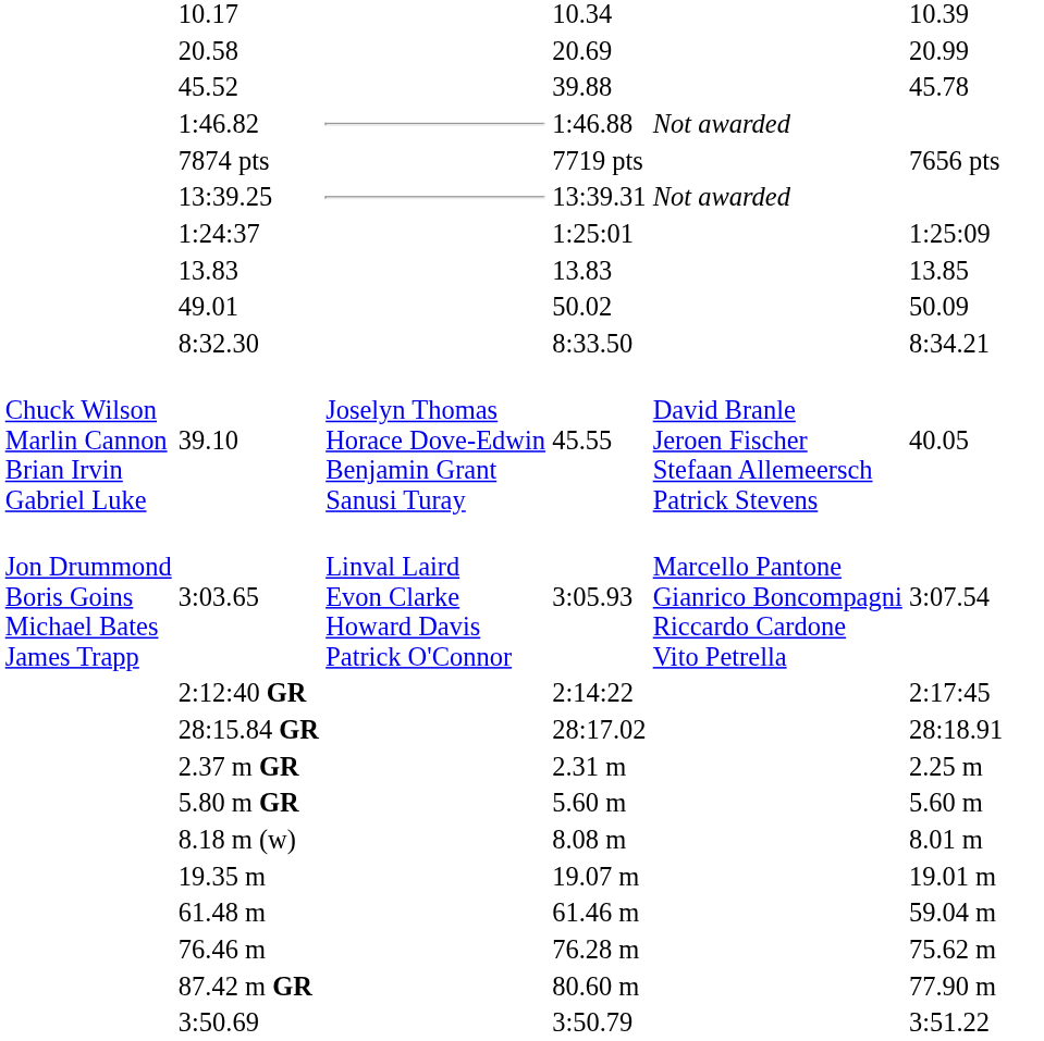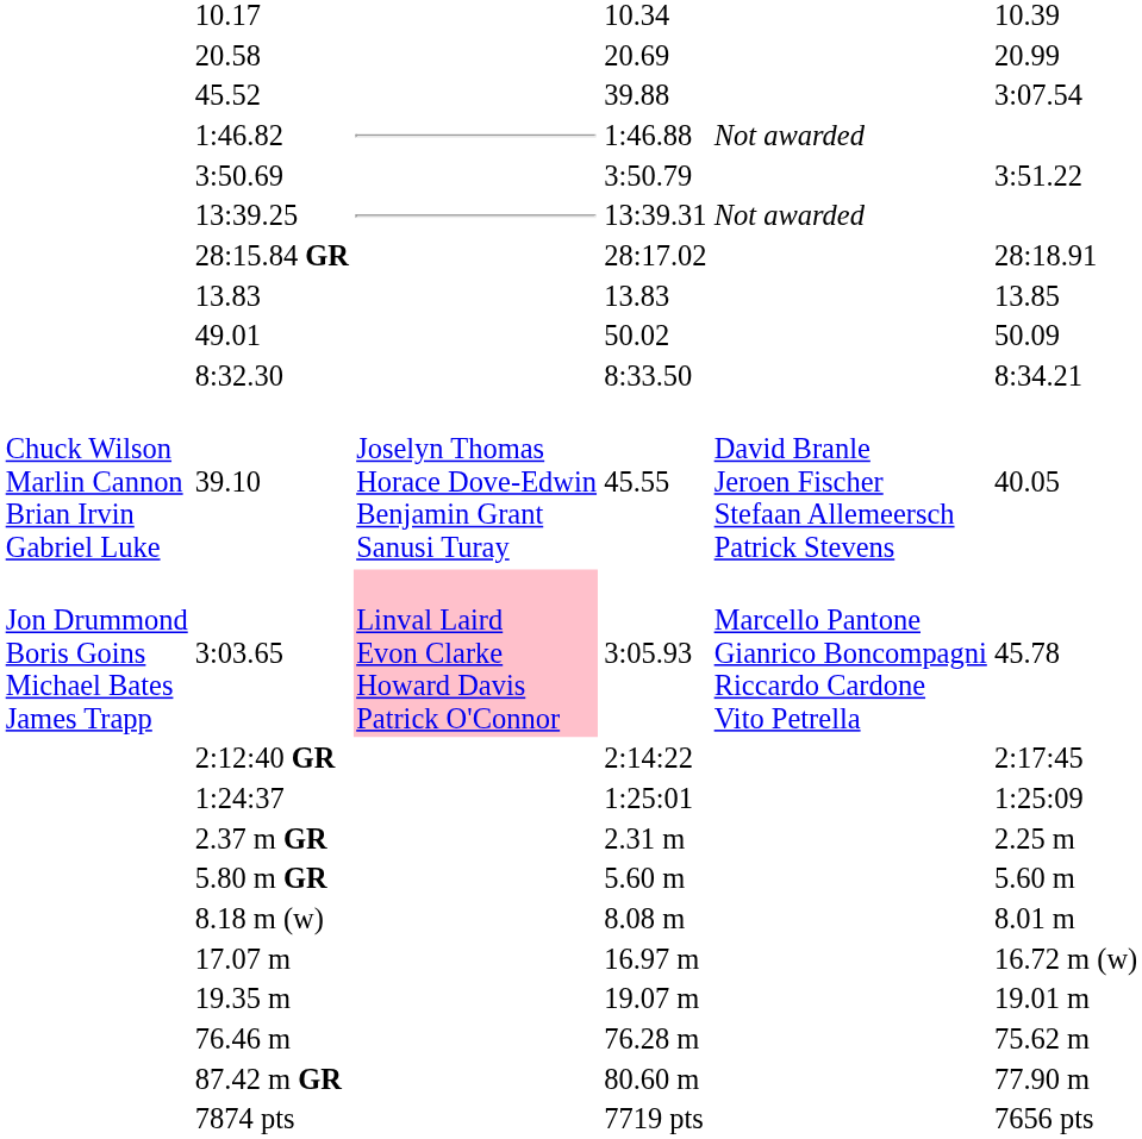 <table>
 <tr>
 <td></td>
 <td></td>
 <td>10.17</td>
 <td></td>
 <td>10.34</td>
 <td></td>
 <td>10.39</td>
 </tr>
 <tr>
 <td></td>
 <td></td>
 <td>20.58</td>
 <td></td>
 <td>20.69</td>
 <td></td>
 <td>20.99</td>
 </tr>
 <tr>
 <td></td>
 <td></td>
 <td>45.52</td>
 <td></td>
 <td>39.88</td>
 <td></td>
-<td>45.78</td>
+<td>3:07.54</td>
 </tr>
 <tr>
 <td></td>
 <td></td>
 <td>1:46.82</td>
 <td><hr></td>
 <td>1:46.88</td>
 <td colspan=2><em>Not awarded</em></td>
 </tr>
 <tr>
 <td></td>
 <td></td>
-<td>7874 pts</td>
+<td>3:50.69</td>
 <td></td>
-<td>7719 pts</td>
+<td>3:50.79</td>
 <td></td>
-<td>7656 pts</td>
+<td>3:51.22</td>
 </tr>
 <tr>
 <td></td>
 <td></td>
 <td>13:39.25</td>
 <td><hr></td>
 <td>13:39.31</td>
 <td colspan=2><em>Not awarded</em></td>
 </tr>
 <tr>
 <td></td>
 <td></td>
-<td>1:24:37</td>
+<td>28:15.84 <strong>GR</strong></td>
 <td></td>
-<td>1:25:01</td>
+<td>28:17.02</td>
 <td></td>
-<td>1:25:09</td>
+<td>28:18.91</td>
 </tr>
 <tr>
 <td></td>
 <td></td>
 <td>13.83</td>
 <td></td>
 <td>13.83</td>
 <td></td>
 <td>13.85</td>
 </tr>
 <tr>
 <td></td>
 <td></td>
 <td>49.01</td>
 <td></td>
 <td>50.02</td>
 <td></td>
 <td>50.09</td>
 </tr>
 <tr>
 <td></td>
 <td></td>
 <td>8:32.30</td>
 <td></td>
 <td>8:33.50</td>
 <td></td>
 <td>8:34.21</td>
 </tr>
 <tr>
 <td></td>
 <td><br><a href='#'>Chuck Wilson</a><br><a href='#'>Marlin Cannon</a><br><a href='#'>Brian Irvin</a><br><a href='#'>Gabriel Luke</a></td>
 <td>39.10</td>
 <td><br><a href='#'>Joselyn Thomas</a><br><a href='#'>Horace Dove-Edwin</a><br><a href='#'>Benjamin Grant</a><br><a href='#'>Sanusi Turay</a></td>
 <td>45.55</td>
 <td><br><a href='#'>David Branle</a><br><a href='#'>Jeroen Fischer</a><br><a href='#'>Stefaan Allemeersch</a><br><a href='#'>Patrick Stevens</a></td>
 <td>40.05</td>
 </tr>
 <tr>
 <td></td>
 <td><br><a href='#'>Jon Drummond</a><br><a href='#'>Boris Goins</a><br><a href='#'>Michael Bates</a><br><a href='#'>James Trapp</a></td>
 <td>3:03.65</td>
-<td><br><a href='#'>Linval Laird</a><br><a href='#'>Evon Clarke</a><br><a href='#'>Howard Davis</a><br><a href='#'>Patrick O'Connor</a></td>
+<td style="background: pink;"><br><a href='#'>Linval Laird</a><br><a href='#'>Evon Clarke</a><br><a href='#'>Howard Davis</a><br><a href='#'>Patrick O'Connor</a></td>
 <td>3:05.93</td>
 <td><br><a href='#'>Marcello Pantone</a><br><a href='#'>Gianrico Boncompagni</a><br><a href='#'>Riccardo Cardone</a><br><a href='#'>Vito Petrella</a></td>
-<td>3:07.54</td>
+<td>45.78</td>
 </tr>
 <tr>
 <td></td>
 <td></td>
 <td>2:12:40 <strong>GR</strong></td>
 <td></td>
 <td>2:14:22</td>
 <td></td>
 <td>2:17:45</td>
 </tr>
 <tr>
 <td></td>
 <td></td>
-<td>28:15.84 <strong>GR</strong></td>
+<td>1:24:37</td>
 <td></td>
-<td>28:17.02</td>
+<td>1:25:01</td>
 <td></td>
-<td>28:18.91</td>
+<td>1:25:09</td>
 </tr>
 <tr>
 <td></td>
 <td></td>
 <td>2.37 m <strong>GR</strong></td>
 <td></td>
 <td>2.31 m</td>
 <td></td>
 <td>2.25 m</td>
 </tr>
 <tr>
 <td></td>
 <td></td>
 <td>5.80 m <strong>GR</strong></td>
 <td></td>
 <td>5.60 m</td>
 <td></td>
 <td>5.60 m</td>
 </tr>
 <tr>
 <td></td>
 <td></td>
 <td>8.18 m (w)</td>
 <td></td>
 <td>8.08 m</td>
 <td></td>
 <td>8.01 m</td>
 </tr>
 <tr>
 <td></td>
 <td></td>
+<td>17.07 m</td>
+<td></td>
+<td>16.97 m</td>
+<td></td>
+<td>16.72 m (w)</td>
+</tr>
+<tr>
+<td></td>
+<td></td>
 <td>19.35 m</td>
 <td></td>
 <td>19.07 m</td>
 <td></td>
 <td>19.01 m</td>
-</tr>
-<tr>
-<td></td>
-<td></td>
-<td>61.48 m</td>
-<td></td>
-<td>61.46 m</td>
-<td></td>
-<td>59.04 m</td>
 </tr>
 <tr>
 <td></td>
 <td></td>
 <td>76.46 m</td>
 <td></td>
 <td>76.28 m</td>
 <td></td>
 <td>75.62 m</td>
 </tr>
 <tr>
 <td></td>
 <td></td>
 <td>87.42 m <strong>GR</strong></td>
 <td></td>
 <td>80.60 m</td>
 <td></td>
 <td>77.90 m</td>
 </tr>
 <tr>
 <td></td>
 <td></td>
-<td>3:50.69</td>
+<td>7874 pts</td>
 <td></td>
-<td>3:50.79</td>
+<td>7719 pts</td>
 <td></td>
-<td>3:51.22</td>
+<td>7656 pts</td>
 </tr>
 </table>
